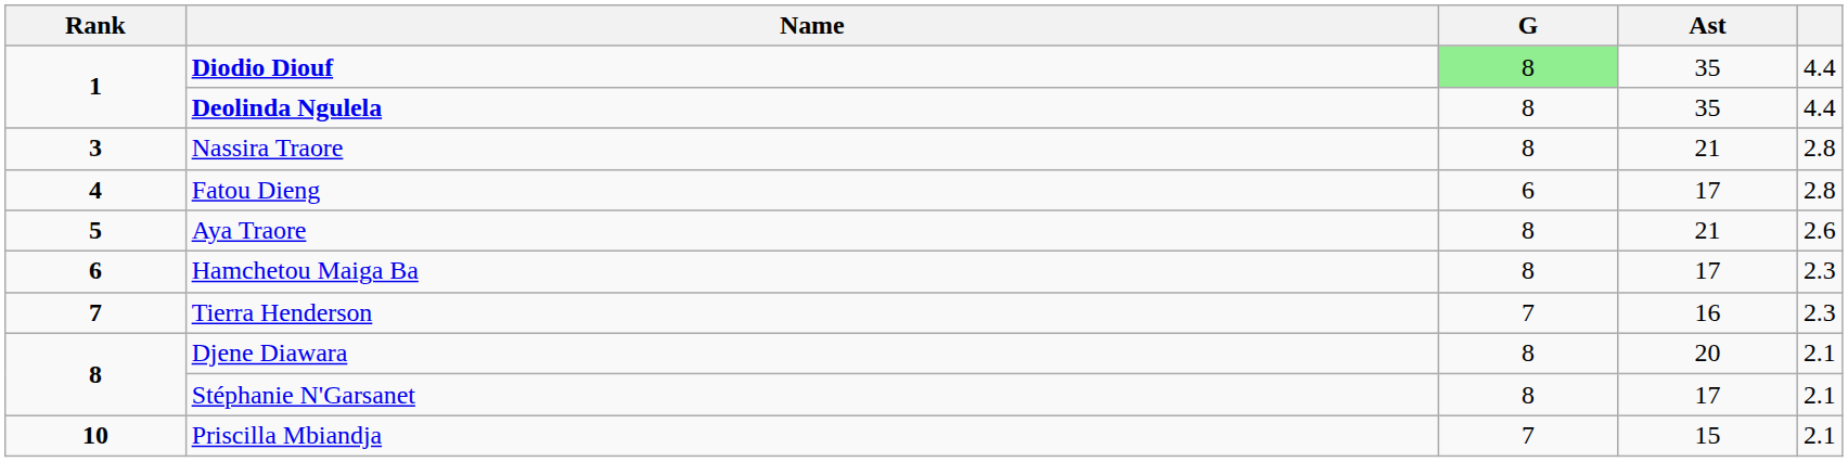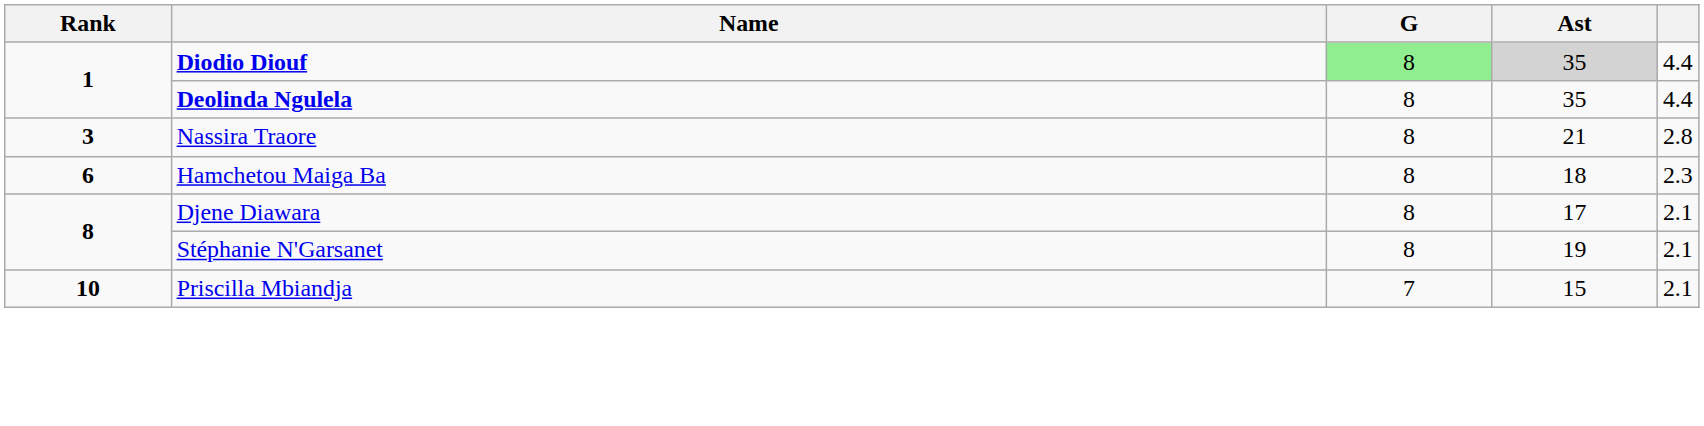 <table class="wikitable" style="width:90%;">
 <tr>
 <th style="width:10%;">Rank</th>
 <th style="width:70%;">Name</th>
 <th style="width:10%;">G</th>
 <th style="width:10%;">Ast</th>
 <th style="width:10%;"></th>
 </tr>
 <tr align=center>
 <td rowspan=2><strong>1</strong></td>
 <td align=left> <strong><a href='#'>Diodio Diouf</a></strong></td>
 <td style="background: lightgreen;">8</td>
-<td>35</td>
+<td style="background: lightgrey;">35</td>
 <td>4.4</td>
 </tr>
 <tr align=center>
 <td align=left> <strong><a href='#'>Deolinda Ngulela</a></strong></td>
 <td>8</td>
 <td>35</td>
 <td>4.4</td>
 </tr>
 <tr align=center>
 <td><strong>3</strong></td>
 <td align=left> <a href='#'>Nassira Traore</a></td>
 <td>8</td>
 <td>21</td>
 <td>2.8</td>
 </tr>
 <tr align=center>
-<td><strong>4</strong></td>
-<td align=left> <a href='#'>Fatou Dieng</a></td>
-<td>6</td>
-<td>17</td>
-<td>2.8</td>
-</tr>
-<tr align=center>
-<td><strong>5</strong></td>
-<td align=left> <a href='#'>Aya Traore</a></td>
-<td>8</td>
-<td>21</td>
-<td>2.6</td>
-</tr>
-<tr align=center>
 <td><strong>6</strong></td>
 <td align=left> <a href='#'>Hamchetou Maiga Ba</a></td>
 <td>8</td>
-<td>17</td>
-<td>2.3</td>
-</tr>
-<tr align=center>
-<td><strong>7</strong></td>
-<td align=left> <a href='#'>Tierra Henderson</a></td>
-<td>7</td>
-<td>16</td>
+<td>18</td>
 <td>2.3</td>
 </tr>
 <tr align=center>
 <td rowspan=2><strong>8</strong></td>
 <td align=left> <a href='#'>Djene Diawara</a></td>
 <td>8</td>
-<td>20</td>
+<td>17</td>
 <td>2.1</td>
 </tr>
 <tr align=center>
 <td align=left> <a href='#'>Stéphanie N'Garsanet</a></td>
 <td>8</td>
-<td>17</td>
+<td>19</td>
 <td>2.1</td>
 </tr>
 <tr align=center>
 <td><strong>10</strong></td>
 <td align=left> <a href='#'>Priscilla Mbiandja</a></td>
 <td>7</td>
 <td>15</td>
 <td>2.1</td>
 </tr>
 </table>
